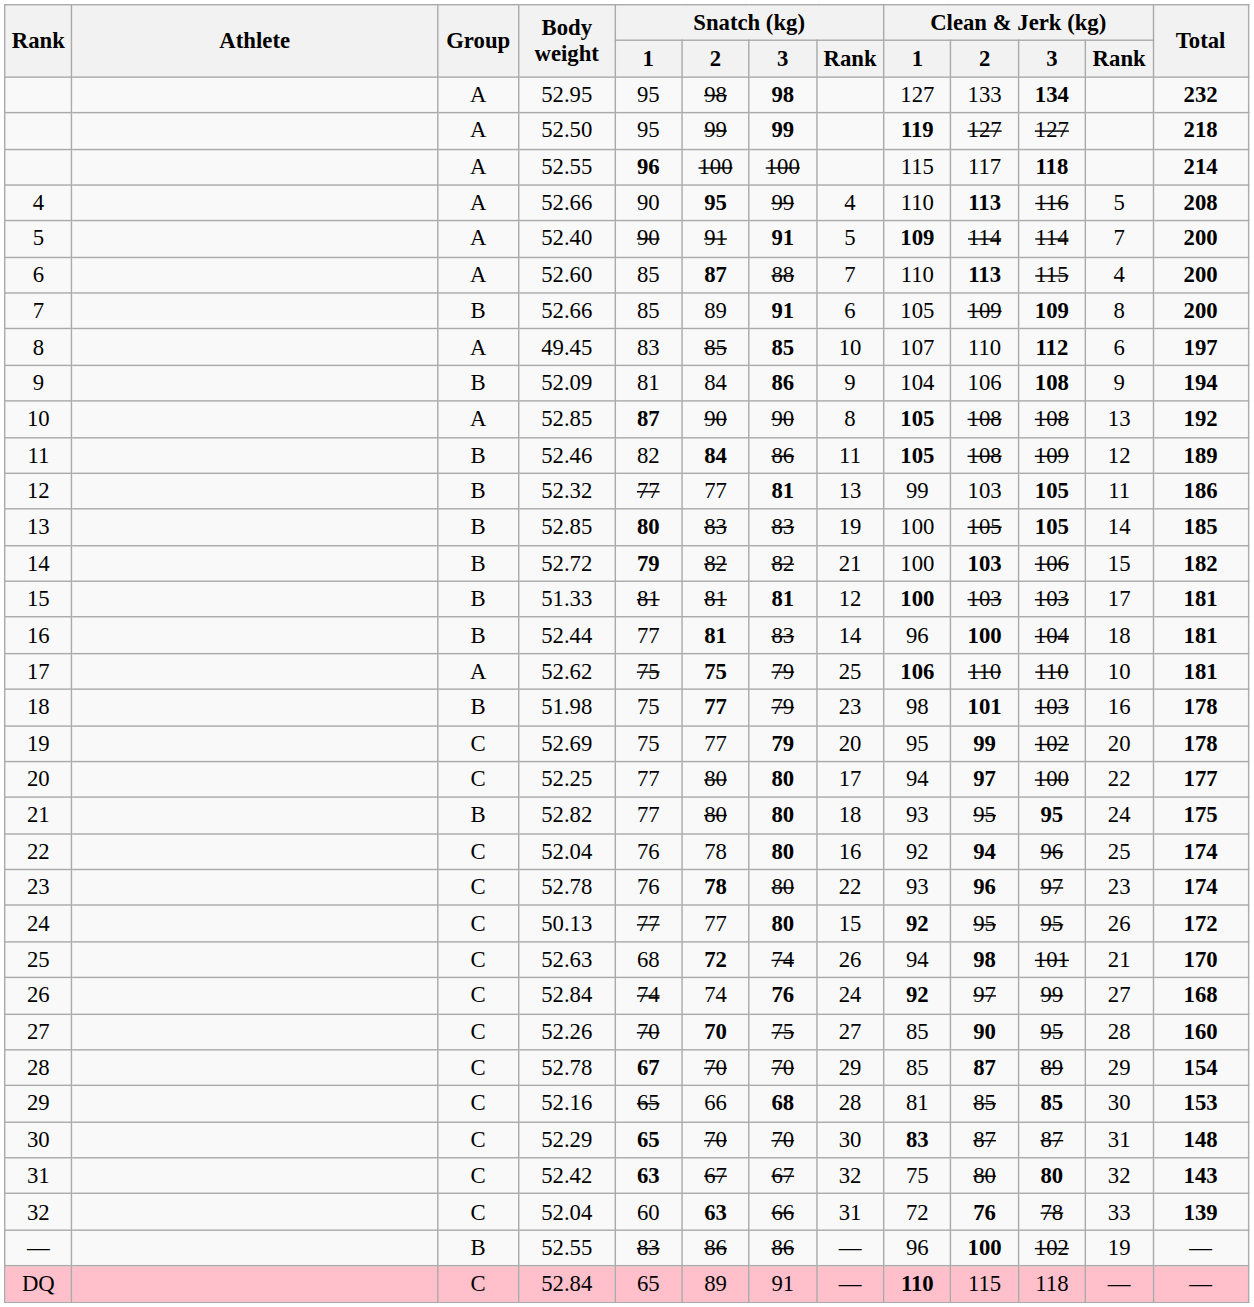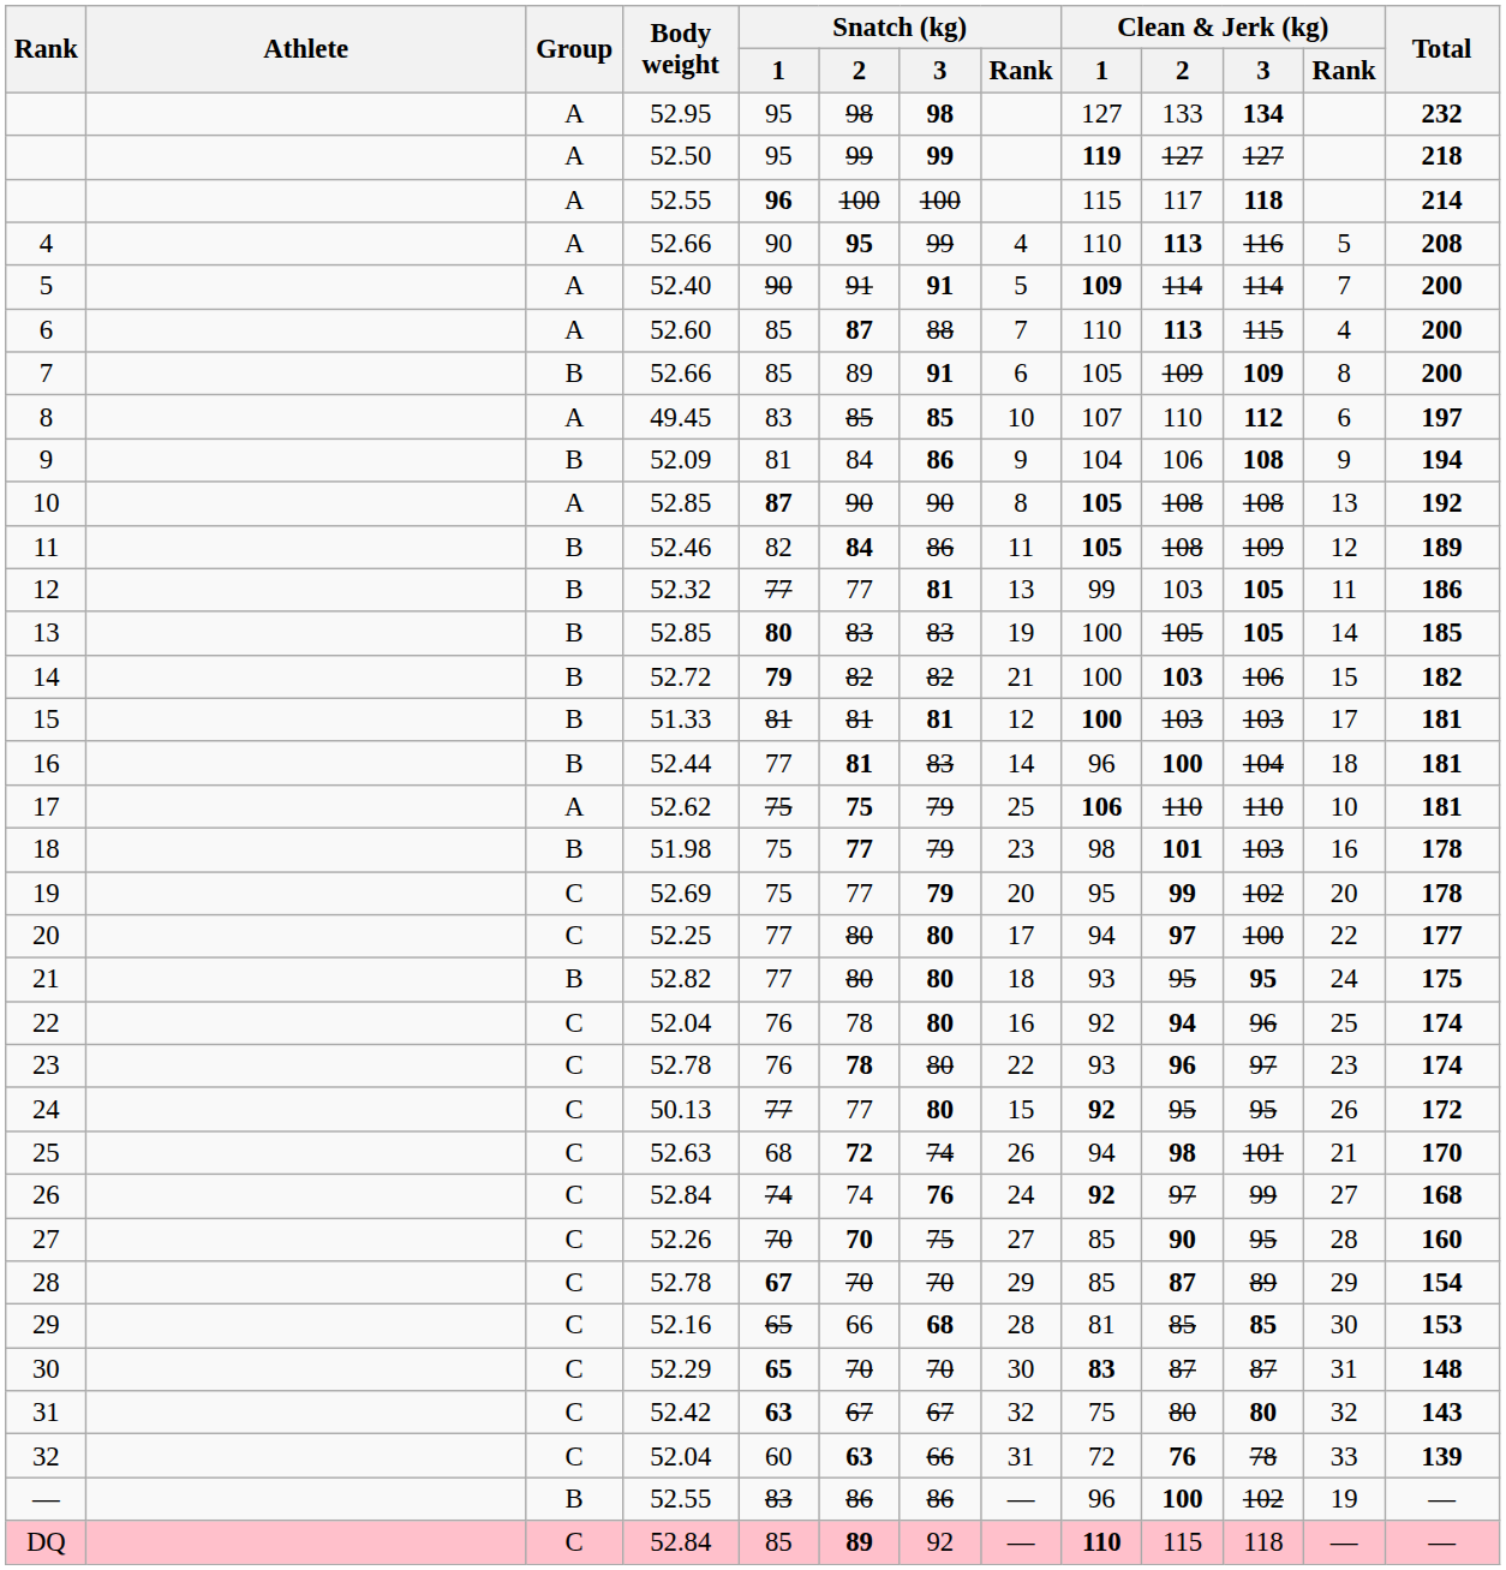 <table class = "wikitable" style="text-align:center;">
 <tr>
 <th rowspan=2 width=40>Rank</th>
 <th rowspan=2 width=250>Athlete</th>
 <th rowspan=2 width=50>Group</th>
 <th rowspan=2 width=60>Body weight</th>
 <th colspan=4>Snatch (kg)</th>
 <th colspan=4>Clean & Jerk (kg)</th>
 <th rowspan=2 width=60>Total</th>
 </tr>
 <tr>
 <th width=40>1</th>
 <th width=40>2</th>
 <th width=40>3</th>
 <th width=40>Rank</th>
 <th width=40>1</th>
 <th width=40>2</th>
 <th width=40>3</th>
 <th width=40>Rank</th>
 </tr>
 <tr>
 <td></td>
 <td align=left></td>
 <td>A</td>
 <td>52.95</td>
 <td>95</td>
 <td><s>98</s></td>
 <td><strong>98</strong></td>
 <td></td>
 <td>127</td>
 <td>133</td>
 <td><strong>134</strong></td>
 <td></td>
 <td><strong>232</strong></td>
 </tr>
 <tr>
 <td></td>
 <td align=left></td>
 <td>A</td>
 <td>52.50</td>
 <td>95</td>
 <td><s>99</s></td>
 <td><strong>99</strong></td>
 <td></td>
 <td><strong>119</strong></td>
 <td><s>127</s></td>
 <td><s>127</s></td>
 <td></td>
 <td><strong>218</strong></td>
 </tr>
 <tr>
 <td></td>
 <td align=left></td>
 <td>A</td>
 <td>52.55</td>
 <td><strong>96</strong></td>
 <td><s>100</s></td>
 <td><s>100</s></td>
 <td></td>
 <td>115</td>
 <td>117</td>
 <td><strong>118</strong></td>
 <td></td>
 <td><strong>214</strong></td>
 </tr>
 <tr>
 <td>4</td>
 <td align=left></td>
 <td>A</td>
 <td>52.66</td>
 <td>90</td>
 <td><strong>95</strong></td>
 <td><s>99</s></td>
 <td>4</td>
 <td>110</td>
 <td><strong>113</strong></td>
 <td><s>116</s></td>
 <td>5</td>
 <td><strong>208</strong></td>
 </tr>
 <tr>
 <td>5</td>
 <td align=left></td>
 <td>A</td>
 <td>52.40</td>
 <td><s>90</s></td>
 <td><s>91</s></td>
 <td><strong>91</strong></td>
 <td>5</td>
 <td><strong>109</strong></td>
 <td><s>114</s></td>
 <td><s>114</s></td>
 <td>7</td>
 <td><strong>200</strong></td>
 </tr>
 <tr>
 <td>6</td>
 <td align=left></td>
 <td>A</td>
 <td>52.60</td>
 <td>85</td>
 <td><strong>87</strong></td>
 <td><s>88</s></td>
 <td>7</td>
 <td>110</td>
 <td><strong>113</strong></td>
 <td><s>115</s></td>
 <td>4</td>
 <td><strong>200</strong></td>
 </tr>
 <tr>
 <td>7</td>
 <td align=left></td>
 <td>B</td>
 <td>52.66</td>
 <td>85</td>
 <td>89</td>
 <td><strong>91</strong></td>
 <td>6</td>
 <td>105</td>
 <td><s>109</s></td>
 <td><strong>109</strong></td>
 <td>8</td>
 <td><strong>200</strong></td>
 </tr>
 <tr>
 <td>8</td>
 <td align=left></td>
 <td>A</td>
 <td>49.45</td>
 <td>83</td>
 <td><s>85</s></td>
 <td><strong>85</strong></td>
 <td>10</td>
 <td>107</td>
 <td>110</td>
 <td><strong>112</strong></td>
 <td>6</td>
 <td><strong>197</strong></td>
 </tr>
 <tr>
 <td>9</td>
 <td align=left></td>
 <td>B</td>
 <td>52.09</td>
 <td>81</td>
 <td>84</td>
 <td><strong>86</strong></td>
 <td>9</td>
 <td>104</td>
 <td>106</td>
 <td><strong>108</strong></td>
 <td>9</td>
 <td><strong>194</strong></td>
 </tr>
 <tr>
 <td>10</td>
 <td align=left></td>
 <td>A</td>
 <td>52.85</td>
 <td><strong>87</strong></td>
 <td><s>90</s></td>
 <td><s>90</s></td>
 <td>8</td>
 <td><strong>105</strong></td>
 <td><s>108</s></td>
 <td><s>108</s></td>
 <td>13</td>
 <td><strong>192</strong></td>
 </tr>
 <tr>
 <td>11</td>
 <td align=left></td>
 <td>B</td>
 <td>52.46</td>
 <td>82</td>
 <td><strong>84</strong></td>
 <td><s>86</s></td>
 <td>11</td>
 <td><strong>105</strong></td>
 <td><s>108</s></td>
 <td><s>109</s></td>
 <td>12</td>
 <td><strong>189</strong></td>
 </tr>
 <tr>
 <td>12</td>
 <td align=left></td>
 <td>B</td>
 <td>52.32</td>
 <td><s>77</s></td>
 <td>77</td>
 <td><strong>81</strong></td>
 <td>13</td>
 <td>99</td>
 <td>103</td>
 <td><strong>105</strong></td>
 <td>11</td>
 <td><strong>186</strong></td>
 </tr>
 <tr>
 <td>13</td>
 <td align=left></td>
 <td>B</td>
 <td>52.85</td>
 <td><strong>80</strong></td>
 <td><s>83</s></td>
 <td><s>83</s></td>
 <td>19</td>
 <td>100</td>
 <td><s>105</s></td>
 <td><strong>105</strong></td>
 <td>14</td>
 <td><strong>185</strong></td>
 </tr>
 <tr>
 <td>14</td>
 <td align=left></td>
 <td>B</td>
 <td>52.72</td>
 <td><strong>79</strong></td>
 <td><s>82</s></td>
 <td><s>82</s></td>
 <td>21</td>
 <td>100</td>
 <td><strong>103</strong></td>
 <td><s>106</s></td>
 <td>15</td>
 <td><strong>182</strong></td>
 </tr>
 <tr>
 <td>15</td>
 <td align=left></td>
 <td>B</td>
 <td>51.33</td>
 <td><s>81</s></td>
 <td><s>81</s></td>
 <td><strong>81</strong></td>
 <td>12</td>
 <td><strong>100</strong></td>
 <td><s>103</s></td>
 <td><s>103</s></td>
 <td>17</td>
 <td><strong>181</strong></td>
 </tr>
 <tr>
 <td>16</td>
 <td align=left></td>
 <td>B</td>
 <td>52.44</td>
 <td>77</td>
 <td><strong>81</strong></td>
 <td><s>83</s></td>
 <td>14</td>
 <td>96</td>
 <td><strong>100</strong></td>
 <td><s>104</s></td>
 <td>18</td>
 <td><strong>181</strong></td>
 </tr>
 <tr>
 <td>17</td>
 <td align=left></td>
 <td>A</td>
 <td>52.62</td>
 <td><s>75</s></td>
 <td><strong>75</strong></td>
 <td><s>79</s></td>
 <td>25</td>
 <td><strong>106</strong></td>
 <td><s>110</s></td>
 <td><s>110</s></td>
 <td>10</td>
 <td><strong>181</strong></td>
 </tr>
 <tr>
 <td>18</td>
 <td align=left></td>
 <td>B</td>
 <td>51.98</td>
 <td>75</td>
 <td><strong>77</strong></td>
 <td><s>79</s></td>
 <td>23</td>
 <td>98</td>
 <td><strong>101</strong></td>
 <td><s>103</s></td>
 <td>16</td>
 <td><strong>178</strong></td>
 </tr>
 <tr>
 <td>19</td>
 <td align=left></td>
 <td>C</td>
 <td>52.69</td>
 <td>75</td>
 <td>77</td>
 <td><strong>79</strong></td>
 <td>20</td>
 <td>95</td>
 <td><strong>99</strong></td>
 <td><s>102</s></td>
 <td>20</td>
 <td><strong>178</strong></td>
 </tr>
 <tr>
 <td>20</td>
 <td align=left></td>
 <td>C</td>
 <td>52.25</td>
 <td>77</td>
 <td><s>80</s></td>
 <td><strong>80</strong></td>
 <td>17</td>
 <td>94</td>
 <td><strong>97</strong></td>
 <td><s>100</s></td>
 <td>22</td>
 <td><strong>177</strong></td>
 </tr>
 <tr>
 <td>21</td>
 <td align=left></td>
 <td>B</td>
 <td>52.82</td>
 <td>77</td>
 <td><s>80</s></td>
 <td><strong>80</strong></td>
 <td>18</td>
 <td>93</td>
 <td><s>95</s></td>
 <td><strong>95</strong></td>
 <td>24</td>
 <td><strong>175</strong></td>
 </tr>
 <tr>
 <td>22</td>
 <td align=left></td>
 <td>C</td>
 <td>52.04</td>
 <td>76</td>
 <td>78</td>
 <td><strong>80</strong></td>
 <td>16</td>
 <td>92</td>
 <td><strong>94</strong></td>
 <td><s>96</s></td>
 <td>25</td>
 <td><strong>174</strong></td>
 </tr>
 <tr>
 <td>23</td>
 <td align=left></td>
 <td>C</td>
 <td>52.78</td>
 <td>76</td>
 <td><strong>78</strong></td>
 <td><s>80</s></td>
 <td>22</td>
 <td>93</td>
 <td><strong>96</strong></td>
 <td><s>97</s></td>
 <td>23</td>
 <td><strong>174</strong></td>
 </tr>
 <tr>
 <td>24</td>
 <td align=left></td>
 <td>C</td>
 <td>50.13</td>
 <td><s>77</s></td>
 <td>77</td>
 <td><strong>80</strong></td>
 <td>15</td>
 <td><strong>92</strong></td>
 <td><s>95</s></td>
 <td><s>95</s></td>
 <td>26</td>
 <td><strong>172</strong></td>
 </tr>
 <tr>
 <td>25</td>
 <td align=left></td>
 <td>C</td>
 <td>52.63</td>
 <td>68</td>
 <td><strong>72</strong></td>
 <td><s>74</s></td>
 <td>26</td>
 <td>94</td>
 <td><strong>98</strong></td>
 <td><s>101</s></td>
 <td>21</td>
 <td><strong>170</strong></td>
 </tr>
 <tr>
 <td>26</td>
 <td align=left></td>
 <td>C</td>
 <td>52.84</td>
 <td><s>74</s></td>
 <td>74</td>
 <td><strong>76</strong></td>
 <td>24</td>
 <td><strong>92</strong></td>
 <td><s>97</s></td>
 <td><s>99</s></td>
 <td>27</td>
 <td><strong>168</strong></td>
 </tr>
 <tr>
 <td>27</td>
 <td align=left></td>
 <td>C</td>
 <td>52.26</td>
 <td><s>70</s></td>
 <td><strong>70</strong></td>
 <td><s>75</s></td>
 <td>27</td>
 <td>85</td>
 <td><strong>90</strong></td>
 <td><s>95</s></td>
 <td>28</td>
 <td><strong>160</strong></td>
 </tr>
 <tr>
 <td>28</td>
 <td align=left></td>
 <td>C</td>
 <td>52.78</td>
 <td><strong>67</strong></td>
 <td><s>70</s></td>
 <td><s>70</s></td>
 <td>29</td>
 <td>85</td>
 <td><strong>87</strong></td>
 <td><s>89</s></td>
 <td>29</td>
 <td><strong>154</strong></td>
 </tr>
 <tr>
 <td>29</td>
 <td align=left></td>
 <td>C</td>
 <td>52.16</td>
 <td><s>65</s></td>
 <td>66</td>
 <td><strong>68</strong></td>
 <td>28</td>
 <td>81</td>
 <td><s>85</s></td>
 <td><strong>85</strong></td>
 <td>30</td>
 <td><strong>153</strong></td>
 </tr>
 <tr>
 <td>30</td>
 <td align=left></td>
 <td>C</td>
 <td>52.29</td>
 <td><strong>65</strong></td>
 <td><s>70</s></td>
 <td><s>70</s></td>
 <td>30</td>
 <td><strong>83</strong></td>
 <td><s>87</s></td>
 <td><s>87</s></td>
 <td>31</td>
 <td><strong>148</strong></td>
 </tr>
 <tr>
 <td>31</td>
 <td align=left></td>
 <td>C</td>
 <td>52.42</td>
 <td><strong>63</strong></td>
 <td><s>67</s></td>
 <td><s>67</s></td>
 <td>32</td>
 <td>75</td>
 <td><s>80</s></td>
 <td><strong>80</strong></td>
 <td>32</td>
 <td><strong>143</strong></td>
 </tr>
 <tr>
 <td>32</td>
 <td align=left></td>
 <td>C</td>
 <td>52.04</td>
 <td>60</td>
 <td><strong>63</strong></td>
 <td><s>66</s></td>
 <td>31</td>
 <td>72</td>
 <td><strong>76</strong></td>
 <td><s>78</s></td>
 <td>33</td>
 <td><strong>139</strong></td>
 </tr>
 <tr>
 <td>—</td>
 <td align=left></td>
 <td>B</td>
 <td>52.55</td>
 <td><s>83</s></td>
 <td><s>86</s></td>
 <td><s>86</s></td>
 <td>—</td>
 <td>96</td>
 <td><strong>100</strong></td>
 <td><s>102</s></td>
 <td>19</td>
 <td>—</td>
 </tr>
 <tr bgcolor=pink>
 <td>DQ</td>
 <td align=left></td>
 <td>C</td>
 <td>52.84</td>
-<td>65</td>
-<td>89</td>
-<td>91</td>
+<td>85</td>
+<td><strong>89</strong></td>
+<td>92</td>
 <td>—</td>
 <td><strong>110</strong></td>
 <td>115</td>
 <td>118</td>
 <td>—</td>
 <td>—</td>
 </tr>
 </table>
